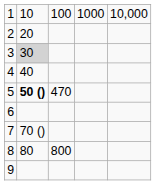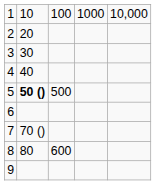 <table class="wikitable">
 <tr>
 <td>1 </td>
 <td>10 </td>
 <td>100 </td>
 <td>1000 </td>
 <td>10,000 </td>
 </tr>
 <tr>
 <td>2 </td>
 <td>20 </td>
 <td></td>
 <td></td>
 <td></td>
 </tr>
 <tr>
 <td>3 </td>
-<td style="background: lightgrey;">30 </td>
+<td>30 </td>
 <td></td>
 <td></td>
 <td></td>
 </tr>
 <tr>
 <td>4 </td>
 <td>40 </td>
 <td></td>
 <td></td>
 <td></td>
 </tr>
 <tr>
 <td>5 </td>
 <td><strong>50 ()</strong></td>
-<td>470 </td>
+<td>500 </td>
 <td></td>
 <td></td>
 </tr>
 <tr>
 <td>6 </td>
 <td></td>
 <td></td>
 <td></td>
 <td></td>
 </tr>
 <tr>
 <td>7 </td>
 <td>70 ()</td>
 <td></td>
 <td></td>
 <td></td>
 </tr>
 <tr>
 <td>8 </td>
 <td>80 </td>
-<td>800 </td>
+<td>600 </td>
 <td></td>
 <td></td>
 </tr>
 <tr>
 <td>9 </td>
 <td></td>
 <td></td>
 <td></td>
 <td></td>
 </tr>
 </table>
